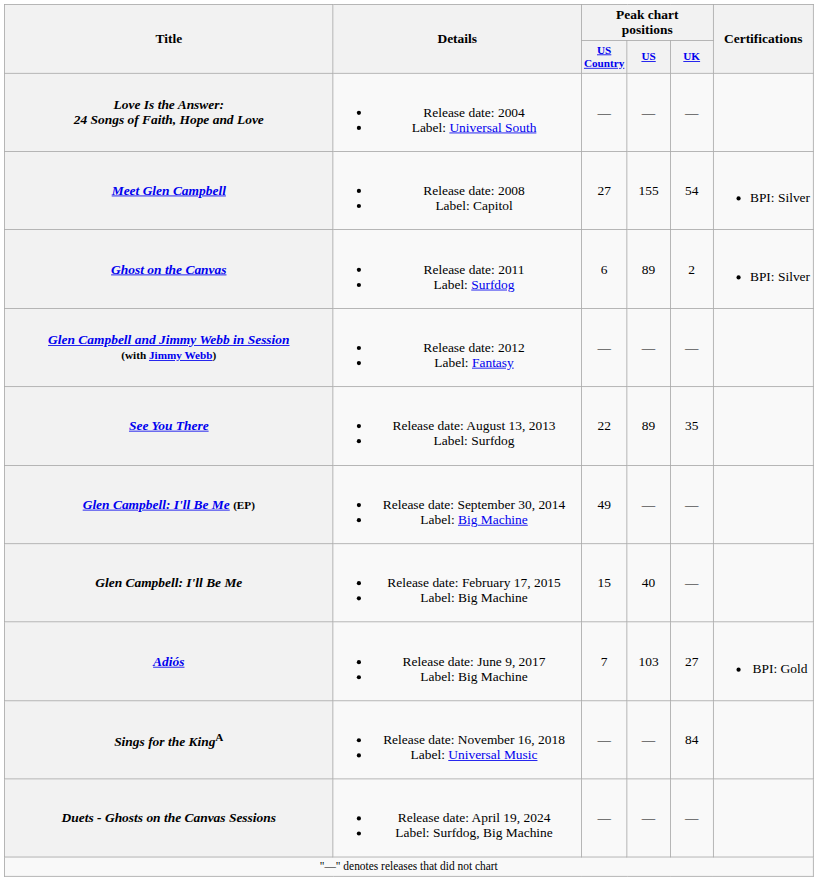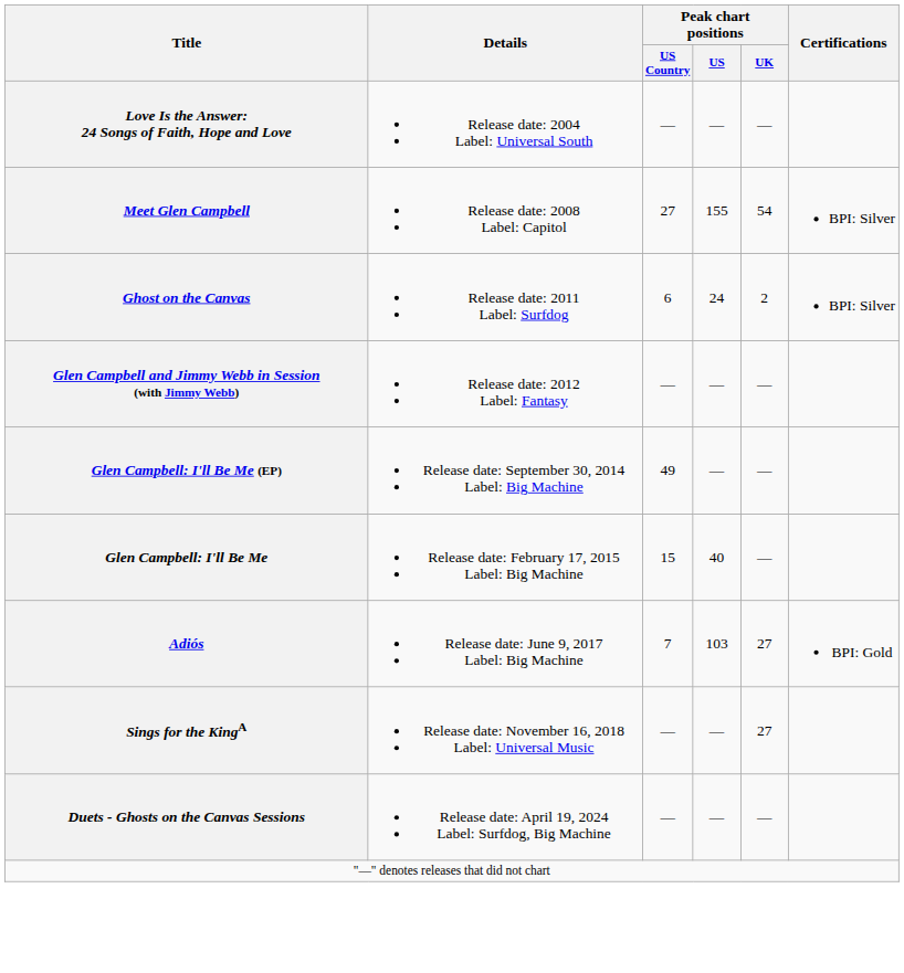 <table class="wikitable plainrowheaders" style="text-align:center;">
 <tr>
 <th rowspan="2" style="width:24em;">Title</th>
 <th rowspan="2" style="width:18em;">Details</th>
 <th colspan="3">Peak chart<br>positions</th>
 <th rowspan="2">Certifications</th>
 </tr>
 <tr style="font-size:smaller;">
 <th width="45"><a href='#'>US Country</a></th>
 <th width="45"><a href='#'>US</a></th>
 <th width="45"><a href='#'>UK</a></th>
 </tr>
 <tr>
 <th scope="row"><em>Love Is the Answer:<br>24 Songs of Faith, Hope and Love</em></th>
 <td><br><ul><li>Release date: 2004</li><li>Label: <a href='#'>Universal South</a></li></ul></td>
 <td>—</td>
 <td>—</td>
 <td>—</td>
 <td></td>
 </tr>
 <tr>
 <th scope="row"><em><a href='#'>Meet Glen Campbell</a></em></th>
 <td><br><ul><li>Release date: 2008</li><li>Label: Capitol</li></ul></td>
 <td>27</td>
 <td>155</td>
 <td>54</td>
 <td><br><ul><li>BPI: Silver</li></ul></td>
 </tr>
 <tr>
 <th scope="row"><em><a href='#'>Ghost on the Canvas</a></em></th>
 <td><br><ul><li>Release date: 2011</li><li>Label: <a href='#'>Surfdog</a></li></ul></td>
 <td>6</td>
-<td>89</td>
+<td>24</td>
 <td>2</td>
 <td><br><ul><li>BPI: Silver</li></ul></td>
 </tr>
 <tr>
 <th scope="row"><em><a href='#'>Glen Campbell and Jimmy Webb in Session</a></em><br><small>(with <a href='#'>Jimmy Webb</a>)</small></th>
 <td><br><ul><li>Release date: 2012</li><li>Label: <a href='#'>Fantasy</a></li></ul></td>
 <td>—</td>
 <td>—</td>
 <td>—</td>
-<td></td>
-</tr>
-<tr>
-<th scope="row"><em><a href='#'>See You There</a></em></th>
-<td><br><ul><li>Release date: August 13, 2013</li><li>Label: Surfdog</li></ul></td>
-<td>22</td>
-<td>89</td>
-<td>35</td>
 <td></td>
 </tr>
 <tr>
 <th scope="row"><em><a href='#'>Glen Campbell: I'll Be Me</a></em> <small>(EP)</small></th>
 <td><br><ul><li>Release date: September 30, 2014</li><li>Label: <a href='#'>Big Machine</a></li></ul></td>
 <td>49</td>
 <td>—</td>
 <td>—</td>
 <td></td>
 </tr>
 <tr>
 <th scope="row"><em>Glen Campbell: I'll Be Me</em></th>
 <td><br><ul><li>Release date: February 17, 2015</li><li>Label: Big Machine</li></ul></td>
 <td>15</td>
 <td>40</td>
 <td>—</td>
 <td></td>
 </tr>
 <tr>
 <th scope="row"><em><a href='#'>Adiós</a></em></th>
 <td><br><ul><li>Release date: June 9, 2017</li><li>Label: Big Machine</li></ul></td>
 <td>7</td>
 <td>103</td>
 <td>27</td>
 <td><br><ul><li>BPI: Gold</li></ul></td>
 </tr>
 <tr>
 <th scope="row"><em>Sings for the King</em><sup>A</sup></th>
 <td><br><ul><li>Release date: November 16, 2018</li><li>Label: <a href='#'>Universal Music</a></li></ul></td>
 <td>—</td>
 <td>—</td>
-<td>84</td>
+<td>27</td>
 <td></td>
 </tr>
 <tr>
 <th scope="row"><em>Duets - Ghosts on the Canvas Sessions</em></th>
 <td><br><ul><li>Release date: April 19, 2024</li><li>Label: Surfdog, Big Machine</li></ul></td>
 <td>—</td>
 <td>—</td>
 <td>—</td>
 <td></td>
 </tr>
 <tr>
 <td colspan="6" style="font-size:85%">"—" denotes releases that did not chart</td>
 </tr>
 </table>
